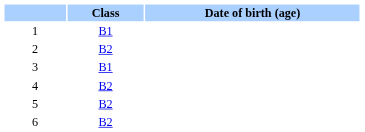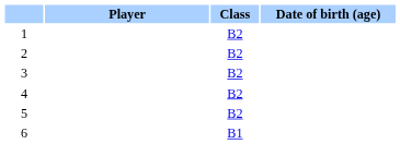 <table class="sortable" border="0" cellspacing="2" cellpadding="2">
 <tr style="background-color:#AAD0FF">
 <th width=8%></th>
+<th width=34%>Player</th>
 <th width=10%>Class</th>
 <th width=28%>Date of birth (age)</th>
 </tr>
 <tr>
 <td style="text-align: center;">1</td>
-<td style="text-align: center;"><a href='#'>B1</a></td>
+<td></td>
+<td style="text-align: center;"><a href='#'>B2</a></td>
 <td style="text-align: center;"></td>
 </tr>
 <tr>
 <td style="text-align: center;">2</td>
+<td></td>
 <td style="text-align: center;"><a href='#'>B2</a></td>
 <td style="text-align: center;"></td>
 </tr>
 <tr>
 <td style="text-align: center;">3</td>
-<td style="text-align: center;"><a href='#'>B1</a></td>
+<td></td>
+<td style="text-align: center;"><a href='#'>B2</a></td>
 <td style="text-align: center;"></td>
 </tr>
 <tr>
 <td style="text-align: center;">4</td>
+<td></td>
 <td style="text-align: center;"><a href='#'>B2</a></td>
 <td style="text-align: center;"></td>
 </tr>
 <tr>
 <td style="text-align: center;">5</td>
+<td></td>
 <td style="text-align: center;"><a href='#'>B2</a></td>
 <td style="text-align: center;"></td>
 </tr>
 <tr>
 <td style="text-align: center;">6</td>
-<td style="text-align: center;"><a href='#'>B2</a></td>
+<td></td>
+<td style="text-align: center;"><a href='#'>B1</a></td>
 <td style="text-align: center;"></td>
 </tr>
 </table>
